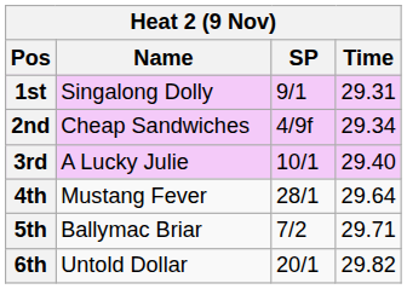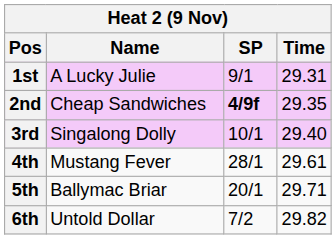 <table class="wikitable">
 <tr>
 <th colspan="6">Heat 2 (9 Nov)</th>
 </tr>
 <tr>
 <th width=20>Pos</th>
 <th width=150>Name</th>
 <th width=40>SP</th>
 <th width=40>Time</th>
 </tr>
 <tr style="background: #f4caf9;">
 <th>1st</th>
-<td>Singalong Dolly</td>
+<td>A Lucky Julie</td>
 <td>9/1</td>
 <td>29.31</td>
 </tr>
 <tr style="background: #f4caf9;">
 <th>2nd</th>
 <td>Cheap Sandwiches</td>
-<td>4/9f</td>
-<td>29.34</td>
+<td><strong>4/9f</strong></td>
+<td>29.35</td>
 </tr>
 <tr style="background: #f4caf9;">
 <th>3rd</th>
-<td>A Lucky Julie</td>
+<td>Singalong Dolly</td>
 <td>10/1</td>
 <td>29.40</td>
 </tr>
 <tr>
 <th>4th</th>
 <td>Mustang Fever</td>
 <td>28/1</td>
-<td>29.64</td>
+<td>29.61</td>
 </tr>
 <tr>
 <th>5th</th>
 <td>Ballymac Briar</td>
-<td>7/2</td>
+<td>20/1</td>
 <td>29.71</td>
 </tr>
 <tr>
 <th>6th</th>
 <td>Untold Dollar</td>
-<td>20/1</td>
+<td>7/2</td>
 <td>29.82</td>
 </tr>
 </table>
